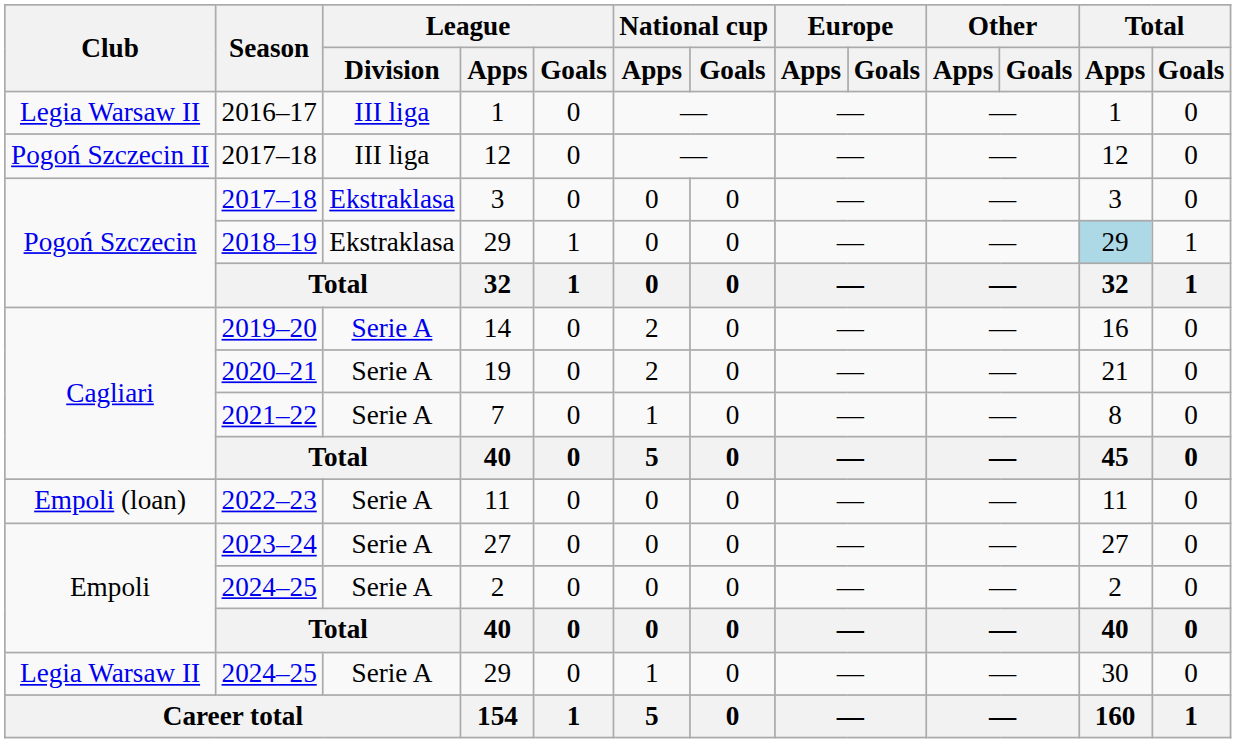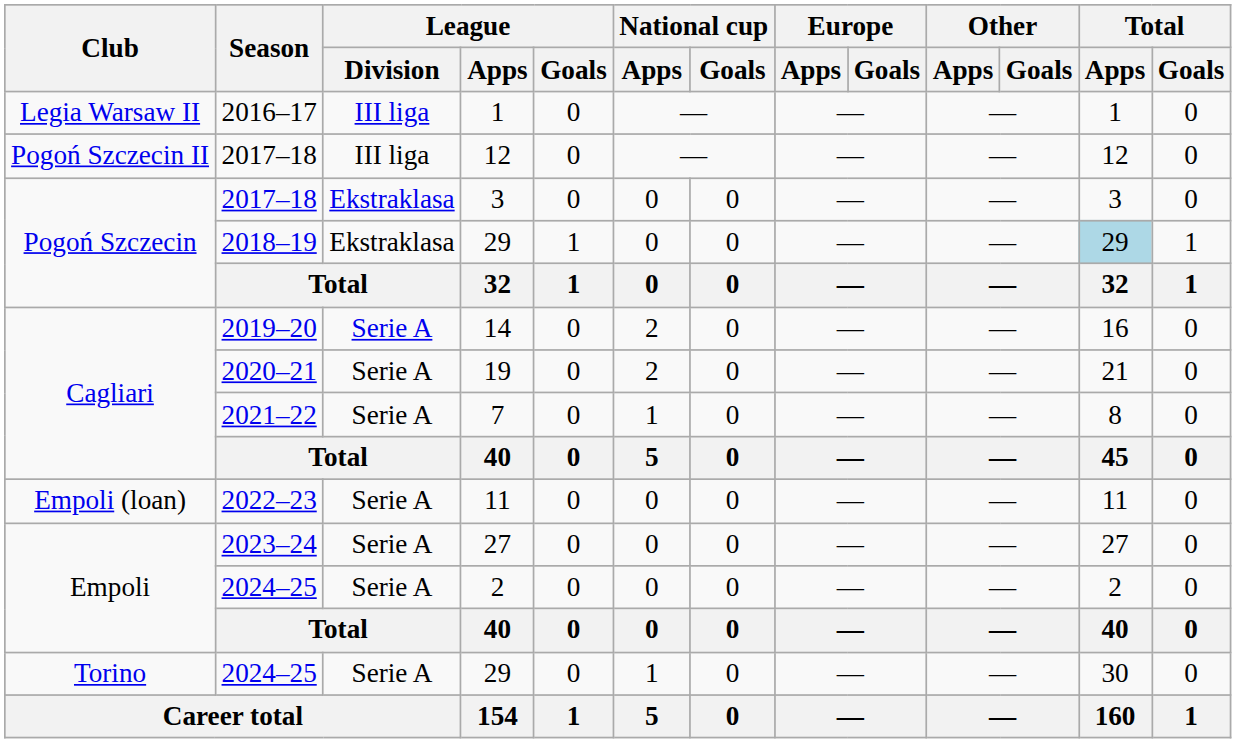 <table class="wikitable" style="text-align:center">
 <tr>
 <th rowspan="2">Club</th>
 <th rowspan="2">Season</th>
 <th colspan="3">League</th>
 <th colspan="2">National cup</th>
 <th colspan="2">Europe</th>
 <th colspan="2">Other</th>
 <th colspan="2">Total</th>
 </tr>
 <tr>
 <th>Division</th>
 <th>Apps</th>
 <th>Goals</th>
 <th>Apps</th>
 <th>Goals</th>
 <th>Apps</th>
 <th>Goals</th>
 <th>Apps</th>
 <th>Goals</th>
 <th>Apps</th>
 <th>Goals</th>
 </tr>
 <tr>
 <td><a href='#'>Legia Warsaw II</a></td>
 <td>2016–17</td>
 <td><a href='#'>III liga</a></td>
 <td>1</td>
 <td>0</td>
 <td colspan="2">—</td>
 <td colspan="2">—</td>
 <td colspan="2">—</td>
 <td>1</td>
 <td>0</td>
 </tr>
 <tr>
 <td><a href='#'>Pogoń Szczecin II</a></td>
 <td>2017–18</td>
 <td>III liga</td>
 <td>12</td>
 <td>0</td>
 <td colspan="2">—</td>
 <td colspan="2">—</td>
 <td colspan="2">—</td>
 <td>12</td>
 <td>0</td>
 </tr>
 <tr>
 <td rowspan="3"><a href='#'>Pogoń Szczecin</a></td>
 <td><a href='#'>2017–18</a></td>
 <td><a href='#'>Ekstraklasa</a></td>
 <td>3</td>
 <td>0</td>
 <td>0</td>
 <td>0</td>
 <td colspan="2">—</td>
 <td colspan="2">—</td>
 <td>3</td>
 <td>0</td>
 </tr>
 <tr>
 <td><a href='#'>2018–19</a></td>
 <td>Ekstraklasa</td>
 <td>29</td>
 <td>1</td>
 <td>0</td>
 <td>0</td>
 <td colspan="2">—</td>
 <td colspan="2">—</td>
 <td style="background: lightblue;">29</td>
 <td>1</td>
 </tr>
 <tr>
 <th colspan="2">Total</th>
 <th>32</th>
 <th>1</th>
 <th>0</th>
 <th>0</th>
 <th colspan="2">—</th>
 <th colspan="2">—</th>
 <th>32</th>
 <th>1</th>
 </tr>
 <tr>
 <td rowspan="4"><a href='#'>Cagliari</a></td>
 <td><a href='#'>2019–20</a></td>
 <td><a href='#'>Serie A</a></td>
 <td>14</td>
 <td>0</td>
 <td>2</td>
 <td>0</td>
 <td colspan="2">—</td>
 <td colspan="2">—</td>
 <td>16</td>
 <td>0</td>
 </tr>
 <tr>
 <td><a href='#'>2020–21</a></td>
 <td>Serie A</td>
 <td>19</td>
 <td>0</td>
 <td>2</td>
 <td>0</td>
 <td colspan="2">—</td>
 <td colspan="2">—</td>
 <td>21</td>
 <td>0</td>
 </tr>
 <tr>
 <td><a href='#'>2021–22</a></td>
 <td>Serie A</td>
 <td>7</td>
 <td>0</td>
 <td>1</td>
 <td>0</td>
 <td colspan="2">—</td>
 <td colspan="2">—</td>
 <td>8</td>
 <td>0</td>
 </tr>
 <tr>
 <th colspan="2">Total</th>
 <th>40</th>
 <th>0</th>
 <th>5</th>
 <th>0</th>
 <th colspan="2">—</th>
 <th colspan="2">—</th>
 <th>45</th>
 <th>0</th>
 </tr>
 <tr>
 <td><a href='#'>Empoli</a> (loan)</td>
 <td><a href='#'>2022–23</a></td>
 <td>Serie A</td>
 <td>11</td>
 <td>0</td>
 <td>0</td>
 <td>0</td>
 <td colspan="2">—</td>
 <td colspan="2">—</td>
 <td>11</td>
 <td>0</td>
 </tr>
 <tr>
 <td rowspan="3">Empoli</td>
 <td><a href='#'>2023–24</a></td>
 <td>Serie A</td>
 <td>27</td>
 <td>0</td>
 <td>0</td>
 <td>0</td>
 <td colspan="2">—</td>
 <td colspan="2">—</td>
 <td>27</td>
 <td>0</td>
 </tr>
 <tr>
 <td><a href='#'>2024–25</a></td>
 <td>Serie A</td>
 <td>2</td>
 <td>0</td>
 <td>0</td>
 <td>0</td>
 <td colspan="2">—</td>
 <td colspan="2">—</td>
 <td>2</td>
 <td>0</td>
 </tr>
 <tr>
 <th colspan="2">Total</th>
 <th>40</th>
 <th>0</th>
 <th>0</th>
 <th>0</th>
 <th colspan="2">—</th>
 <th colspan="2">—</th>
 <th>40</th>
 <th>0</th>
 </tr>
 <tr>
-<td><a href='#'>Legia Warsaw II</a></td>
+<td><a href='#'>Torino</a></td>
 <td><a href='#'>2024–25</a></td>
 <td>Serie A</td>
 <td>29</td>
 <td>0</td>
 <td>1</td>
 <td>0</td>
 <td colspan="2">—</td>
 <td colspan="2">—</td>
 <td>30</td>
 <td>0</td>
 </tr>
 <tr>
 <th colspan="3">Career total</th>
 <th>154</th>
 <th>1</th>
 <th>5</th>
 <th>0</th>
 <th colspan="2">—</th>
 <th colspan="2">—</th>
 <th>160</th>
 <th>1</th>
 </tr>
 </table>
